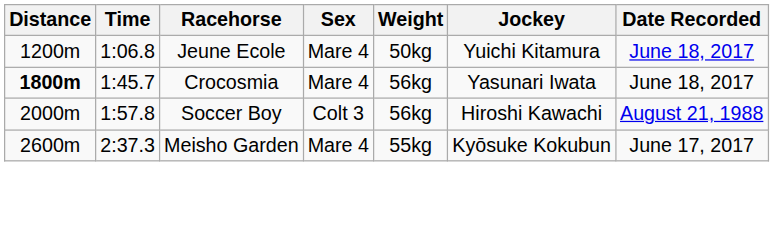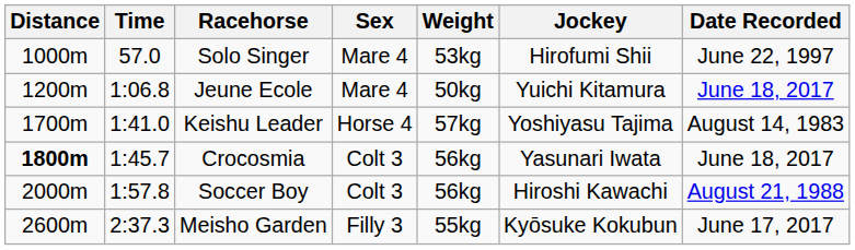 <table class="wikitable" style="text-align: center;">
 <tr>
 <th>Distance</th>
 <th>Time</th>
 <th>Racehorse</th>
 <th>Sex</th>
 <th>Weight</th>
 <th>Jockey</th>
 <th>Date Recorded</th>
 </tr>
 <tr>
+<td>1000m</td>
+<td>57.0</td>
+<td>Solo Singer</td>
+<td>Mare 4</td>
+<td>53kg</td>
+<td>Hirofumi Shii</td>
+<td>June 22, 1997</td>
+</tr>
+<tr>
 <td>1200m</td>
 <td>1:06.8</td>
 <td>Jeune Ecole</td>
 <td>Mare 4</td>
 <td>50kg</td>
 <td>Yuichi Kitamura</td>
 <td><a href='#'>June 18, 2017</a></td>
 </tr>
 <tr>
+<td>1700m</td>
+<td>1:41.0</td>
+<td>Keishu Leader</td>
+<td>Horse 4</td>
+<td>57kg</td>
+<td>Yoshiyasu Tajima</td>
+<td>August 14, 1983</td>
+</tr>
+<tr>
 <td><strong>1800m</strong></td>
 <td>1:45.7</td>
 <td>Crocosmia</td>
-<td>Mare 4</td>
+<td>Colt 3</td>
 <td>56kg</td>
 <td>Yasunari Iwata</td>
 <td>June 18, 2017</td>
 </tr>
 <tr>
 <td>2000m</td>
 <td>1:57.8</td>
 <td>Soccer Boy</td>
 <td>Colt 3</td>
 <td>56kg</td>
 <td>Hiroshi Kawachi</td>
 <td><a href='#'>August 21, 1988</a></td>
 </tr>
 <tr>
 <td>2600m</td>
 <td>2:37.3</td>
 <td>Meisho Garden</td>
-<td>Mare 4</td>
+<td>Filly 3</td>
 <td>55kg</td>
 <td>Kyōsuke Kokubun</td>
 <td>June 17, 2017</td>
 </tr>
 </table>
